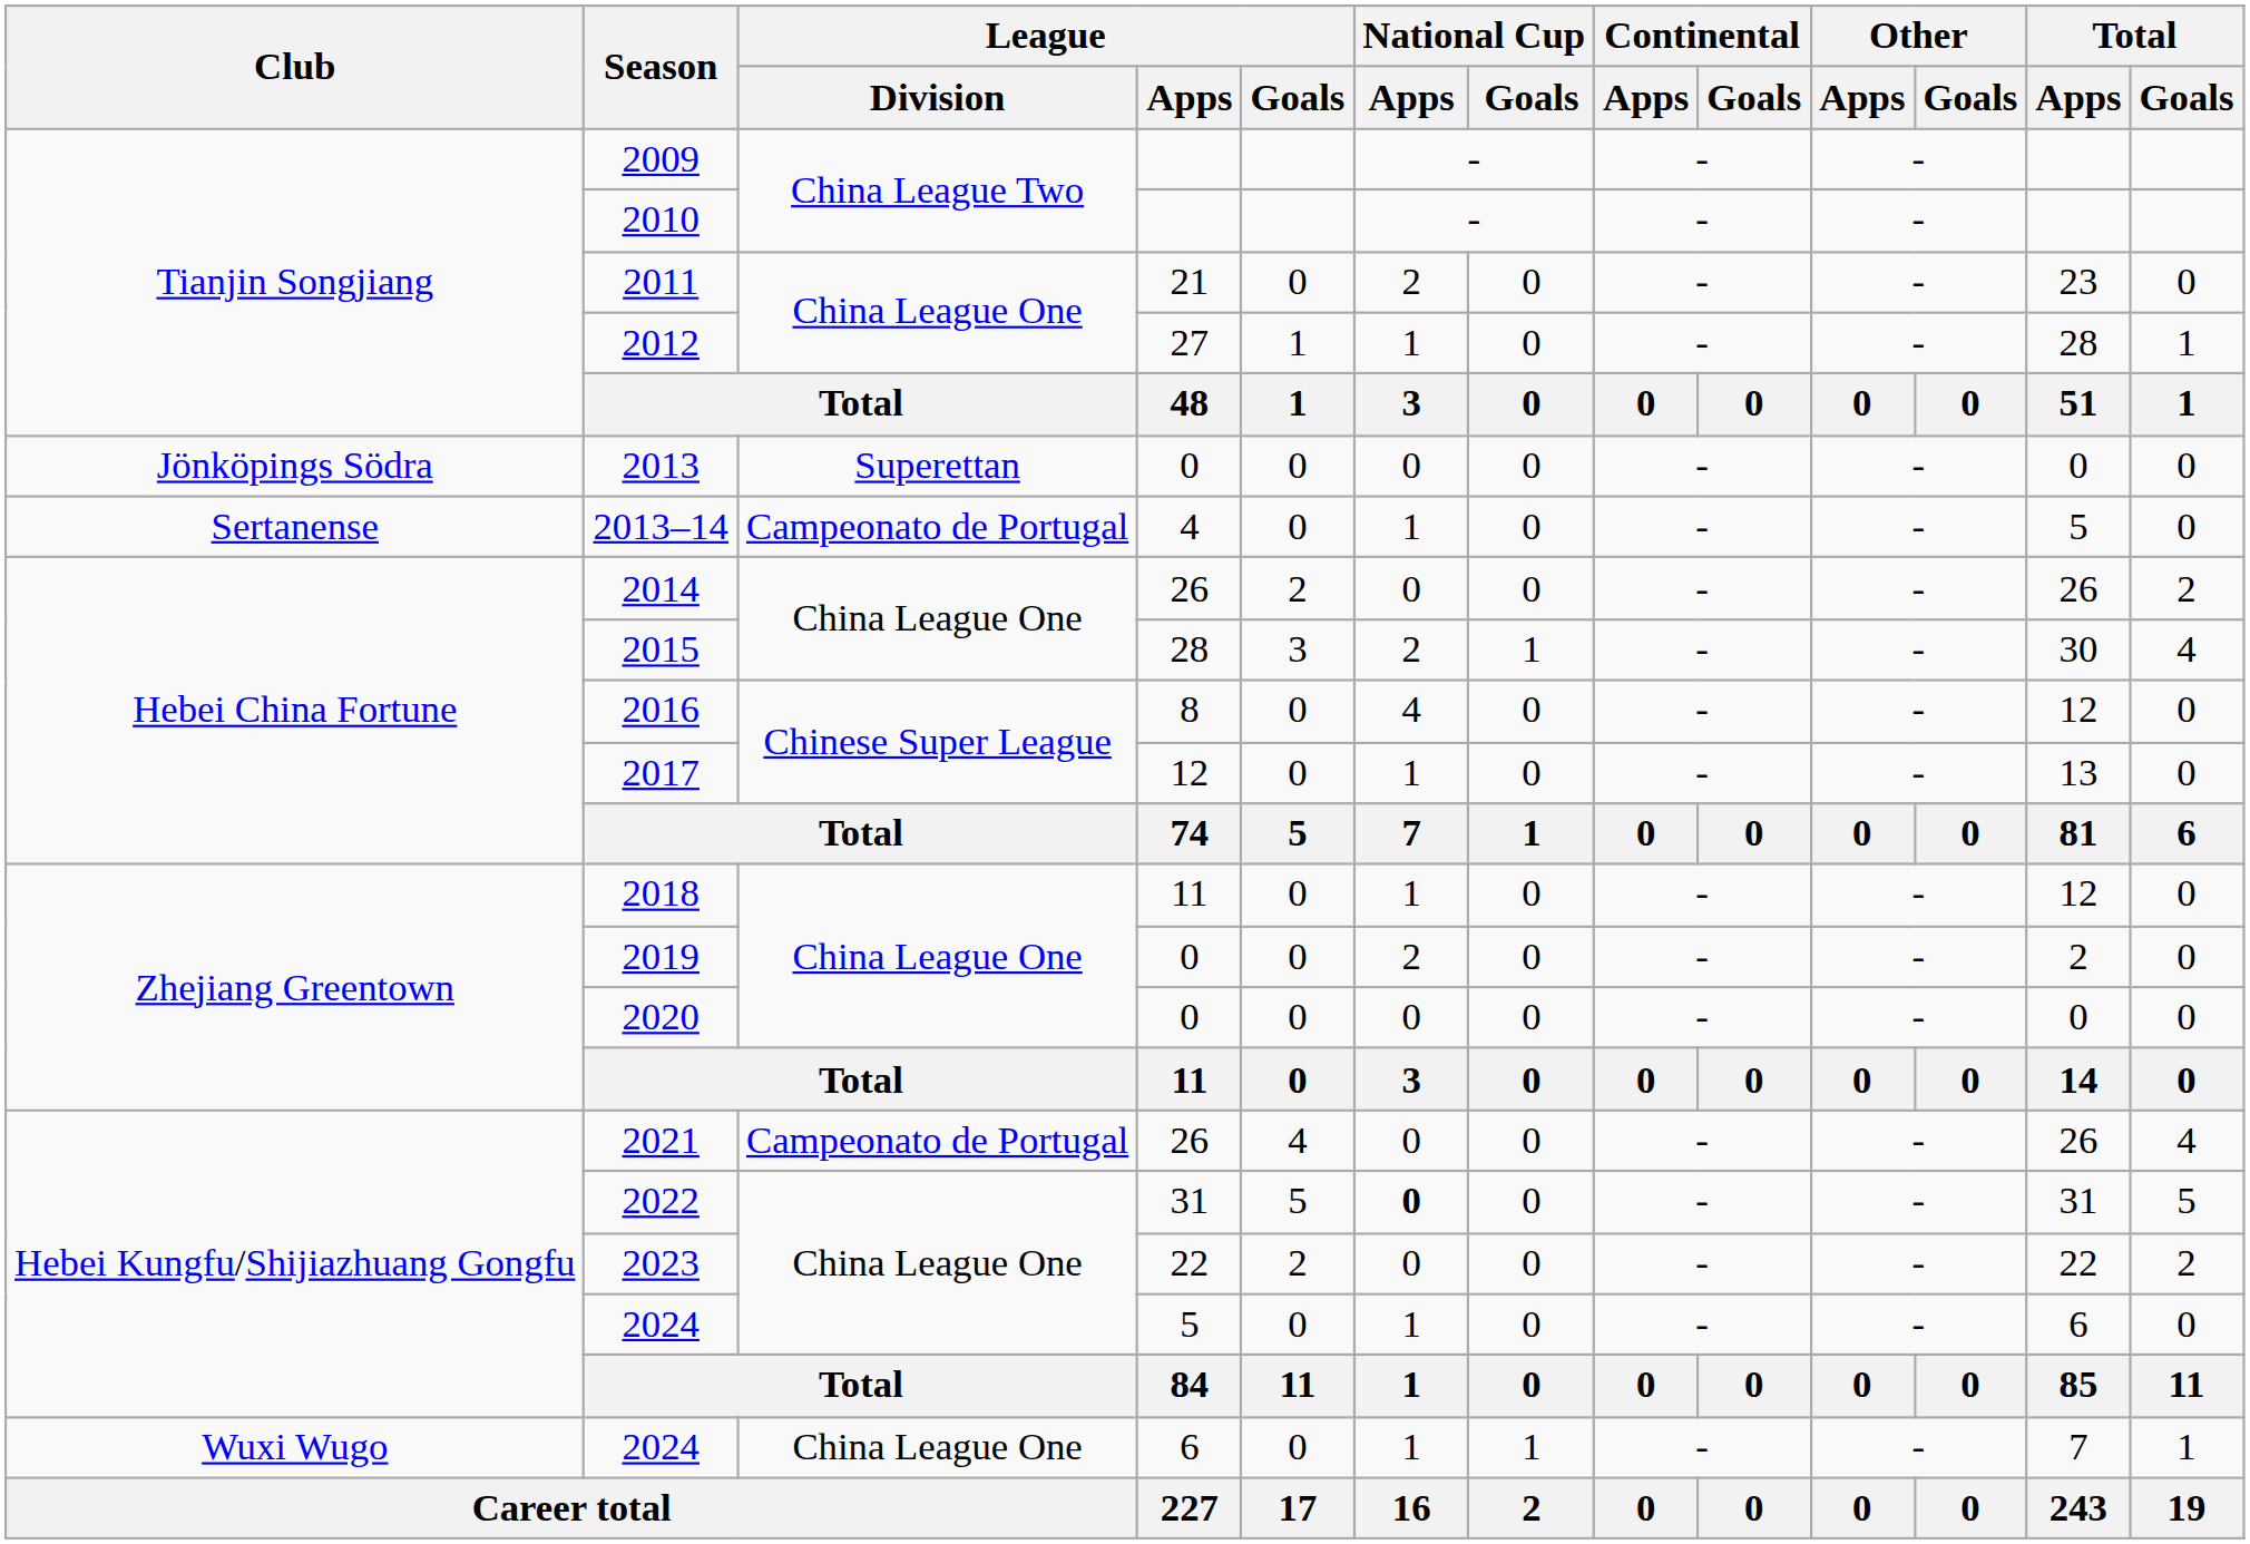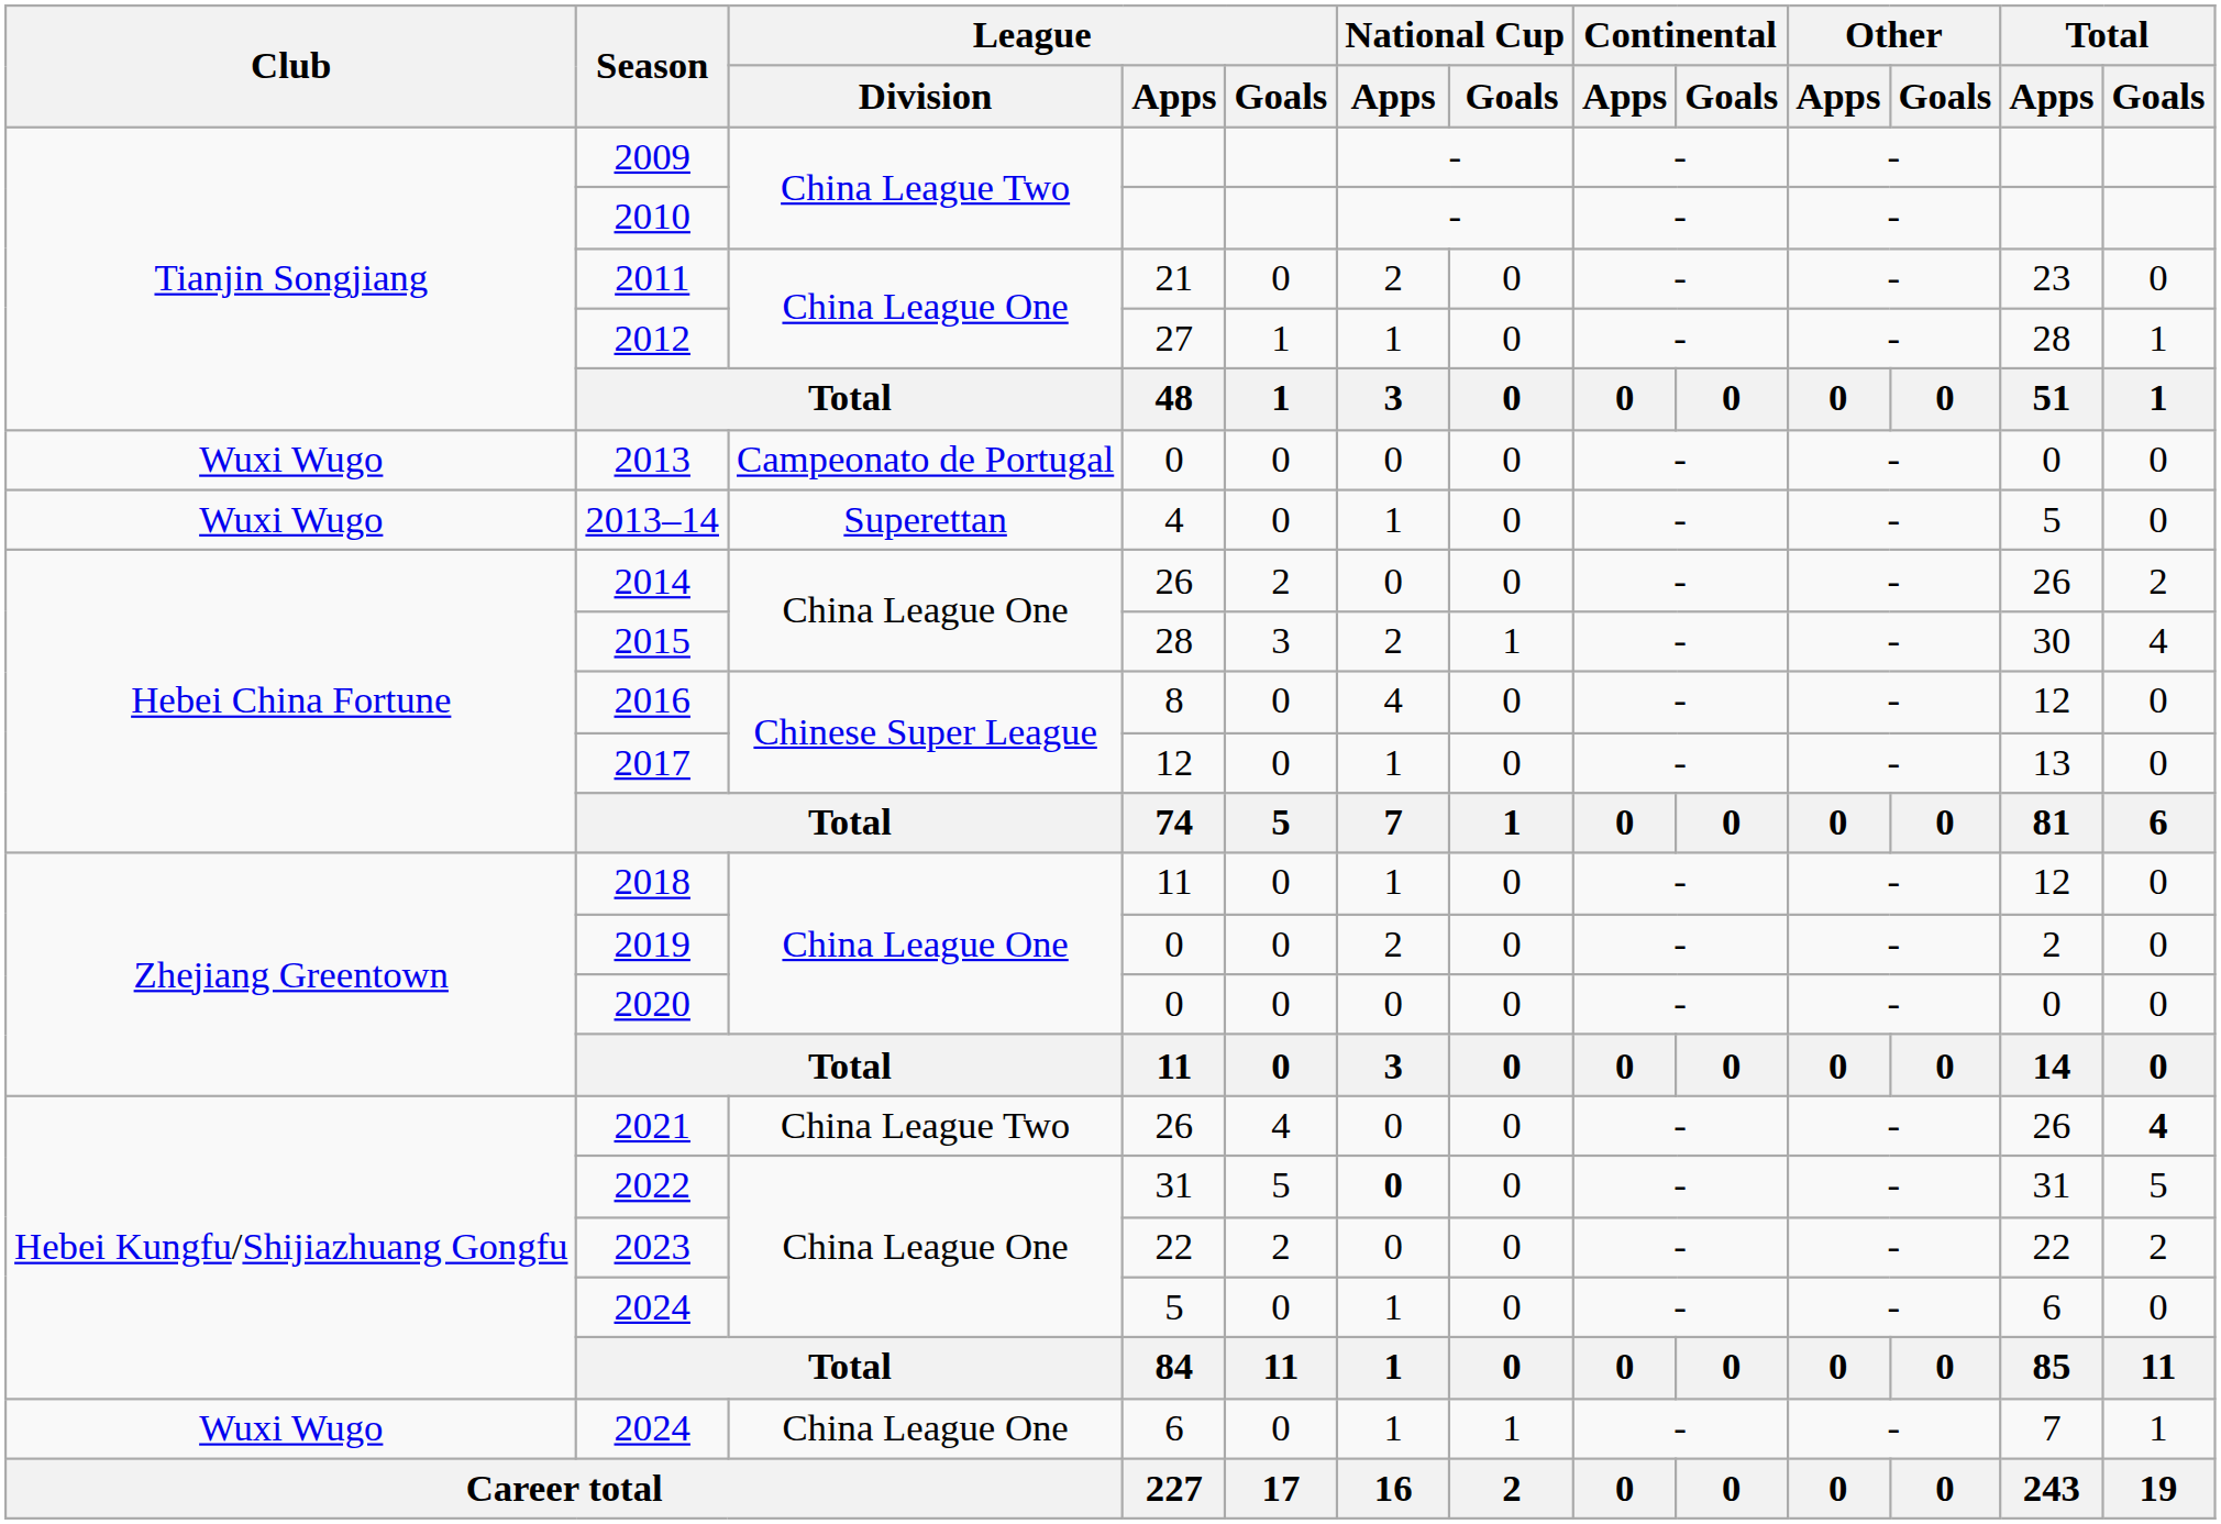 <table class="wikitable" style="text-align: center">
 <tr>
 <th rowspan="2">Club</th>
 <th rowspan="2">Season</th>
 <th colspan="3">League</th>
 <th colspan="2">National Cup</th>
 <th colspan="2">Continental</th>
 <th colspan="2">Other</th>
 <th colspan="2">Total</th>
 </tr>
 <tr>
 <th>Division</th>
 <th>Apps</th>
 <th>Goals</th>
 <th>Apps</th>
 <th>Goals</th>
 <th>Apps</th>
 <th>Goals</th>
 <th>Apps</th>
 <th>Goals</th>
 <th>Apps</th>
 <th>Goals</th>
 </tr>
 <tr>
 <td rowspan=5><a href='#'>Tianjin Songjiang</a></td>
 <td><a href='#'>2009</a></td>
 <td rowspan="2"><a href='#'>China League Two</a></td>
 <td></td>
 <td></td>
 <td colspan="2">-</td>
 <td colspan="2">-</td>
 <td colspan="2">-</td>
 <td></td>
 <td></td>
 </tr>
 <tr>
 <td><a href='#'>2010</a></td>
 <td></td>
 <td></td>
 <td colspan="2">-</td>
 <td colspan="2">-</td>
 <td colspan="2">-</td>
 <td></td>
 <td></td>
 </tr>
 <tr>
 <td><a href='#'>2011</a></td>
 <td rowspan="2"><a href='#'>China League One</a></td>
 <td>21</td>
 <td>0</td>
 <td>2</td>
 <td>0</td>
 <td colspan="2">-</td>
 <td colspan="2">-</td>
 <td>23</td>
 <td>0</td>
 </tr>
 <tr>
 <td><a href='#'>2012</a></td>
 <td>27</td>
 <td>1</td>
 <td>1</td>
 <td>0</td>
 <td colspan="2">-</td>
 <td colspan="2">-</td>
 <td>28</td>
 <td>1</td>
 </tr>
 <tr>
 <th colspan=2>Total</th>
 <th>48</th>
 <th>1</th>
 <th>3</th>
 <th>0</th>
 <th>0</th>
 <th>0</th>
 <th>0</th>
 <th>0</th>
 <th>51</th>
 <th>1</th>
 </tr>
 <tr>
-<td><a href='#'>Jönköpings Södra</a></td>
+<td><a href='#'>Wuxi Wugo</a></td>
 <td><a href='#'>2013</a></td>
-<td><a href='#'>Superettan</a></td>
+<td><a href='#'>Campeonato de Portugal</a></td>
 <td>0</td>
 <td>0</td>
 <td>0</td>
 <td>0</td>
 <td colspan="2">-</td>
 <td colspan="2">-</td>
 <td>0</td>
 <td>0</td>
 </tr>
 <tr>
-<td><a href='#'>Sertanense</a></td>
+<td><a href='#'>Wuxi Wugo</a></td>
 <td><a href='#'>2013–14</a></td>
-<td><a href='#'>Campeonato de Portugal</a></td>
+<td><a href='#'>Superettan</a></td>
 <td>4</td>
 <td>0</td>
 <td>1</td>
 <td>0</td>
 <td colspan="2">-</td>
 <td colspan="2">-</td>
 <td>5</td>
 <td>0</td>
 </tr>
 <tr>
 <td rowspan=5><a href='#'>Hebei China Fortune</a></td>
 <td><a href='#'>2014</a></td>
 <td rowspan="2">China League One</td>
 <td>26</td>
 <td>2</td>
 <td>0</td>
 <td>0</td>
 <td colspan="2">-</td>
 <td colspan="2">-</td>
 <td>26</td>
 <td>2</td>
 </tr>
 <tr>
 <td><a href='#'>2015</a></td>
 <td>28</td>
 <td>3</td>
 <td>2</td>
 <td>1</td>
 <td colspan="2">-</td>
 <td colspan="2">-</td>
 <td>30</td>
 <td>4</td>
 </tr>
 <tr>
 <td><a href='#'>2016</a></td>
 <td rowspan="2"><a href='#'>Chinese Super League</a></td>
 <td>8</td>
 <td>0</td>
 <td>4</td>
 <td>0</td>
 <td colspan="2">-</td>
 <td colspan="2">-</td>
 <td>12</td>
 <td>0</td>
 </tr>
 <tr>
 <td><a href='#'>2017</a></td>
 <td>12</td>
 <td>0</td>
 <td>1</td>
 <td>0</td>
 <td colspan="2">-</td>
 <td colspan="2">-</td>
 <td>13</td>
 <td>0</td>
 </tr>
 <tr>
 <th colspan=2>Total</th>
 <th>74</th>
 <th>5</th>
 <th>7</th>
 <th>1</th>
 <th>0</th>
 <th>0</th>
 <th>0</th>
 <th>0</th>
 <th>81</th>
 <th>6</th>
 </tr>
 <tr>
 <td rowspan=4><a href='#'>Zhejiang Greentown</a></td>
 <td><a href='#'>2018</a></td>
 <td rowspan=3><a href='#'>China League One</a></td>
 <td>11</td>
 <td>0</td>
 <td>1</td>
 <td>0</td>
 <td colspan="2">-</td>
 <td colspan="2">-</td>
 <td>12</td>
 <td>0</td>
 </tr>
 <tr>
 <td><a href='#'>2019</a></td>
 <td>0</td>
 <td>0</td>
 <td>2</td>
 <td>0</td>
 <td colspan="2">-</td>
 <td colspan="2">-</td>
 <td>2</td>
 <td>0</td>
 </tr>
 <tr>
 <td><a href='#'>2020</a></td>
 <td>0</td>
 <td>0</td>
 <td>0</td>
 <td>0</td>
 <td colspan="2">-</td>
 <td colspan="2">-</td>
 <td>0</td>
 <td>0</td>
 </tr>
 <tr>
 <th colspan=2>Total</th>
 <th>11</th>
 <th>0</th>
 <th>3</th>
 <th>0</th>
 <th>0</th>
 <th>0</th>
 <th>0</th>
 <th>0</th>
 <th>14</th>
 <th>0</th>
 </tr>
 <tr>
 <td rowspan=5><a href='#'>Hebei Kungfu</a>/<a href='#'>Shijiazhuang Gongfu</a></td>
 <td><a href='#'>2021</a></td>
-<td><a href='#'>Campeonato de Portugal</a></td>
+<td>China League Two</td>
 <td>26</td>
 <td>4</td>
 <td>0</td>
 <td>0</td>
 <td colspan="2">-</td>
 <td colspan="2">-</td>
 <td>26</td>
-<td>4</td>
+<td><strong>4</strong></td>
 </tr>
 <tr>
 <td><a href='#'>2022</a></td>
 <td rowspan=3>China League One</td>
 <td>31</td>
 <td>5</td>
 <td><strong>0</strong></td>
 <td>0</td>
 <td colspan="2">-</td>
 <td colspan="2">-</td>
 <td>31</td>
 <td>5</td>
 </tr>
 <tr>
 <td><a href='#'>2023</a></td>
 <td>22</td>
 <td>2</td>
 <td>0</td>
 <td>0</td>
 <td colspan="2">-</td>
 <td colspan="2">-</td>
 <td>22</td>
 <td>2</td>
 </tr>
 <tr>
 <td><a href='#'>2024</a></td>
 <td>5</td>
 <td>0</td>
 <td>1</td>
 <td>0</td>
 <td colspan="2">-</td>
 <td colspan="2">-</td>
 <td>6</td>
 <td>0</td>
 </tr>
 <tr>
 <th colspan=2>Total</th>
 <th>84</th>
 <th>11</th>
 <th>1</th>
 <th>0</th>
 <th>0</th>
 <th>0</th>
 <th>0</th>
 <th>0</th>
 <th>85</th>
 <th>11</th>
 </tr>
 <tr>
 <td><a href='#'>Wuxi Wugo</a></td>
 <td><a href='#'>2024</a></td>
 <td>China League One</td>
 <td>6</td>
 <td>0</td>
 <td>1</td>
 <td>1</td>
 <td colspan="2">-</td>
 <td colspan="2">-</td>
 <td>7</td>
 <td>1</td>
 </tr>
 <tr>
 <th colspan=3>Career total</th>
 <th>227</th>
 <th>17</th>
 <th>16</th>
 <th>2</th>
 <th>0</th>
 <th>0</th>
 <th>0</th>
 <th>0</th>
 <th>243</th>
 <th>19</th>
 </tr>
 </table>
